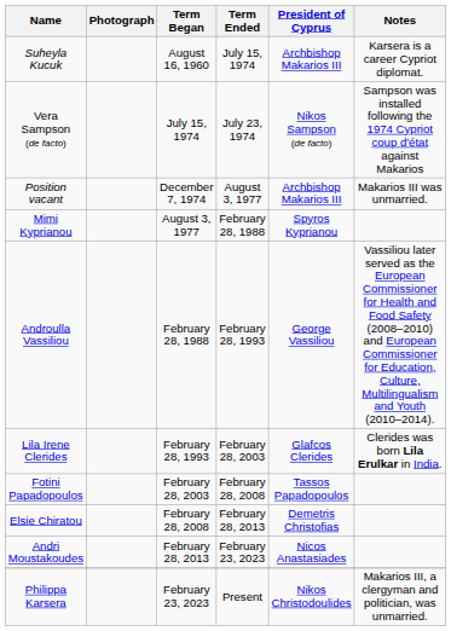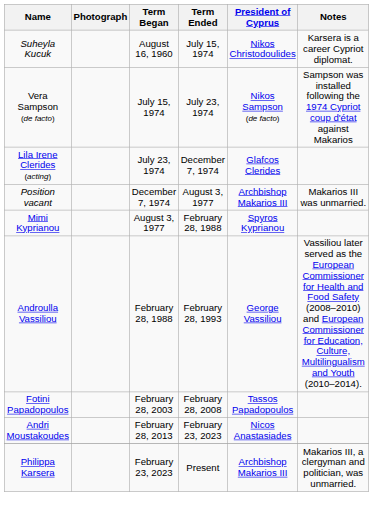 <table class="wikitable" style="text-align:center">
 <tr>
 <th>Name</th>
 <th>Photograph</th>
 <th>Term Began</th>
 <th>Term Ended</th>
 <th><a href='#'>President of Cyprus</a></th>
 <th>Notes</th>
 </tr>
 <tr>
 <td><em>Suheyla Kucuk</em></td>
 <td></td>
 <td>August 16, 1960</td>
 <td>July 15, 1974</td>
-<td><a href='#'>Archbishop</a> <a href='#'>Makarios III</a></td>
+<td><a href='#'>Nikos Christodoulides</a></td>
 <td>Karsera is a career Cypriot diplomat.</td>
 </tr>
 <tr>
 <td>Vera Sampson<br><small>(<em>de facto</em>)</small></td>
 <td></td>
 <td>July 15, 1974</td>
 <td>July 23, 1974</td>
 <td><a href='#'>Nikos Sampson</a><br><small>(<em>de facto</em>)</small></td>
 <td>Sampson was installed following the <a href='#'>1974 Cypriot coup d'état</a> against Makarios</td>
+</tr>
+<tr>
+<td><a href='#'>Lila Irene Clerides</a><br><small>(<em>acting</em>)</small></td>
+<td></td>
+<td>July 23, 1974</td>
+<td>December 7, 1974</td>
+<td><a href='#'>Glafcos Clerides</a></td>
+<td></td>
 </tr>
 <tr>
 <td><em>Position vacant</em></td>
 <td></td>
 <td>December 7, 1974</td>
 <td>August 3, 1977</td>
 <td><a href='#'>Archbishop</a> <a href='#'>Makarios III</a></td>
 <td>Makarios III was unmarried.</td>
 </tr>
 <tr>
 <td><a href='#'>Mimi Kyprianou</a></td>
 <td></td>
 <td>August 3, 1977</td>
 <td>February 28, 1988</td>
 <td><a href='#'>Spyros Kyprianou</a></td>
 <td></td>
 </tr>
 <tr>
 <td><a href='#'>Androulla Vassiliou</a></td>
 <td></td>
 <td>February 28, 1988</td>
 <td>February 28, 1993</td>
 <td><a href='#'>George Vassiliou</a></td>
 <td>Vassiliou later served as the <a href='#'>European Commissioner for Health and Food Safety</a> (2008–2010) and <a href='#'>European Commissioner for Education, Culture, Multilingualism and Youth</a> (2010–2014).</td>
 </tr>
 <tr>
-<td><a href='#'>Lila Irene Clerides</a></td>
-<td></td>
-<td>February 28, 1993</td>
-<td>February 28, 2003</td>
-<td><a href='#'>Glafcos Clerides</a></td>
-<td>Clerides was born <strong>Lila Erulkar</strong> in <a href='#'>India</a>.</td>
-</tr>
-<tr>
 <td><a href='#'>Fotini Papadopoulos</a></td>
 <td></td>
 <td>February 28, 2003</td>
 <td>February 28, 2008</td>
 <td><a href='#'>Tassos Papadopoulos</a></td>
-<td></td>
-</tr>
-<tr>
-<td><a href='#'>Elsie Chiratou</a></td>
-<td></td>
-<td>February 28, 2008</td>
-<td>February 28, 2013</td>
-<td><a href='#'>Demetris Christofias</a></td>
 <td></td>
 </tr>
 <tr>
 <td><a href='#'>Andri Moustakoudes</a></td>
 <td></td>
 <td>February 28, 2013</td>
 <td>February 23, 2023</td>
 <td><a href='#'>Nicos Anastasiades</a></td>
 <td></td>
 </tr>
 <tr>
 </tr>
 <tr>
 <td><a href='#'>Philippa Karsera</a></td>
 <td></td>
 <td>February 23, 2023</td>
 <td>Present</td>
-<td><a href='#'>Nikos Christodoulides</a></td>
+<td><a href='#'>Archbishop</a> <a href='#'>Makarios III</a></td>
 <td>Makarios III, a clergyman and politician, was unmarried.</td>
 </tr>
 </table>
